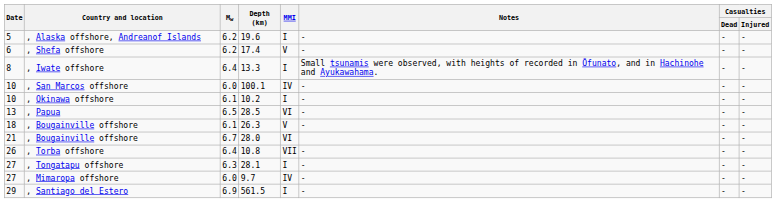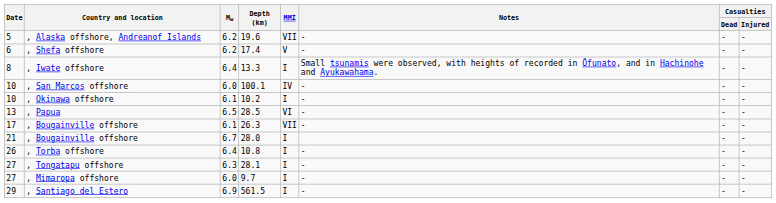 <table class="wikitable sortable" style="border:1px black; margin-left:1em;">
 <tr>
 <th rowspan="2"><small>Date</small></th>
 <th rowspan="2" style="width: 310px"><small>Country and location</small></th>
 <th rowspan="2"><small>M<sub>w</sub></small></th>
 <th rowspan="2"><small>Depth (km)</small></th>
 <th rowspan="2"><small><a href='#'>MMI</a></small></th>
 <th rowspan="2" class="unsortable"><small>Notes</small></th>
 <th colspan="2"><small>Casualties</small></th>
 </tr>
 <tr>
 <th><small>Dead</small></th>
 <th><small>Injured</small></th>
 </tr>
 <tr>
 <td>5</td>
 <td>, <a href='#'>Alaska</a> offshore, <a href='#'>Andreanof Islands</a></td>
 <td>6.2</td>
 <td>19.6</td>
-<td>I</td>
+<td>VII</td>
 <td>-</td>
 <td>-</td>
 <td>-</td>
 </tr>
 <tr>
 <td>6</td>
 <td>, <a href='#'>Shefa</a> offshore</td>
 <td>6.2</td>
 <td>17.4</td>
 <td>V</td>
 <td>-</td>
 <td>-</td>
 <td>-</td>
 </tr>
 <tr>
 <td>8</td>
 <td>, <a href='#'>Iwate</a> offshore</td>
 <td>6.4</td>
 <td>13.3</td>
 <td>I</td>
 <td>Small <a href='#'>tsunamis</a> were observed, with heights of  recorded in <a href='#'>Ōfunato</a>, and  in <a href='#'>Hachinohe</a> and <a href='#'>Ayukawahama</a>.</td>
 <td>-</td>
 <td>-</td>
 </tr>
 <tr>
 <td>10</td>
 <td>, <a href='#'>San Marcos</a> offshore</td>
 <td>6.0</td>
 <td>100.1</td>
 <td>IV</td>
 <td>-</td>
 <td>-</td>
 <td>-</td>
 </tr>
 <tr>
 <td>10</td>
 <td>, <a href='#'>Okinawa</a> offshore</td>
 <td>6.1</td>
 <td>10.2</td>
 <td>I</td>
 <td>-</td>
 <td>-</td>
 <td>-</td>
 </tr>
 <tr>
 <td>13</td>
 <td>, <a href='#'>Papua</a></td>
 <td>6.5</td>
 <td>28.5</td>
 <td>VI</td>
 <td>-</td>
 <td>-</td>
 <td>-</td>
 </tr>
 <tr>
-<td>18</td>
+<td>17</td>
 <td>, <a href='#'>Bougainville</a> offshore</td>
 <td>6.1</td>
 <td>26.3</td>
-<td>V</td>
+<td>VII</td>
 <td>-</td>
 <td>-</td>
 <td>-</td>
 </tr>
 <tr>
 <td>21</td>
 <td>, <a href='#'>Bougainville</a> offshore</td>
 <td>6.7</td>
 <td>28.0</td>
-<td>VI</td>
+<td>I</td>
 <td></td>
 <td>-</td>
 <td>-</td>
 </tr>
 <tr>
 <td>26</td>
 <td>, <a href='#'>Torba</a> offshore</td>
 <td>6.4</td>
 <td>10.8</td>
-<td>VII</td>
+<td>I</td>
 <td>-</td>
 <td>-</td>
 <td>-</td>
 </tr>
 <tr>
 <td>27</td>
 <td>, <a href='#'>Tongatapu</a> offshore</td>
 <td>6.3</td>
 <td>28.1</td>
 <td>I</td>
 <td>-</td>
 <td>-</td>
 <td>-</td>
 </tr>
 <tr>
 <td>27</td>
 <td>, <a href='#'>Mimaropa</a> offshore</td>
 <td>6.0</td>
 <td>9.7</td>
-<td>IV</td>
+<td>I</td>
 <td>-</td>
 <td>-</td>
 <td>-</td>
 </tr>
 <tr>
 <td>29</td>
 <td>, <a href='#'>Santiago del Estero</a></td>
 <td>6.9</td>
 <td>561.5</td>
 <td>I</td>
 <td>-</td>
 <td>-</td>
 <td>-</td>
 </tr>
 </table>
